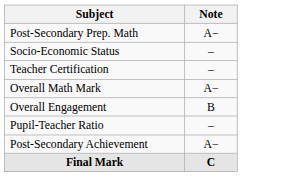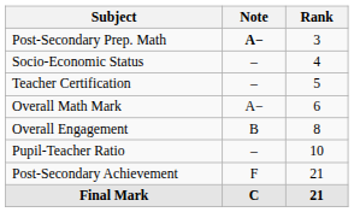 <table class="wikitable" style="float:left; margin-right:1em">
 <tr>
 <th style="width:15em;">Subject</th>
 <th style="width:4em;">Note</th>
+<th style="width:4em;">Rank</th>
 </tr>
 <tr>
 <td> Post-Secondary Prep. Math</td>
-<td style="text-align:center;">A−</td>
+<td style="text-align:center;"><strong>A−</strong></td>
+<td style="text-align:center;">3</td>
 </tr>
 <tr>
 <td> Socio-Economic Status</td>
 <td style="text-align:center;">–</td>
+<td style="text-align:center;">4</td>
 </tr>
 <tr>
 <td> Teacher Certification</td>
 <td style="text-align:center;">–</td>
+<td style="text-align:center;">5</td>
 </tr>
 <tr>
 <td> Overall Math Mark</td>
 <td style="text-align:center;">A−</td>
+<td style="text-align:center;">6</td>
 </tr>
 <tr>
 <td> Overall Engagement</td>
 <td style="text-align:center;">B</td>
+<td style="text-align:center;">8</td>
 </tr>
 <tr>
 <td> Pupil-Teacher Ratio</td>
 <td style="text-align:center;">–</td>
+<td style="text-align:center;">10</td>
 </tr>
 <tr>
 <td> Post-Secondary Achievement</td>
-<td style="text-align:center;">A−</td>
+<td style="text-align:center;">F</td>
+<td style="text-align:center;">21</td>
 </tr>
 <tr style="background:#E5E5E5; text-align:center;">
 <td><strong>Final Mark</strong></td>
 <td><strong>C</strong></td>
+<td><strong>21</strong></td>
 </tr>
 </table>
